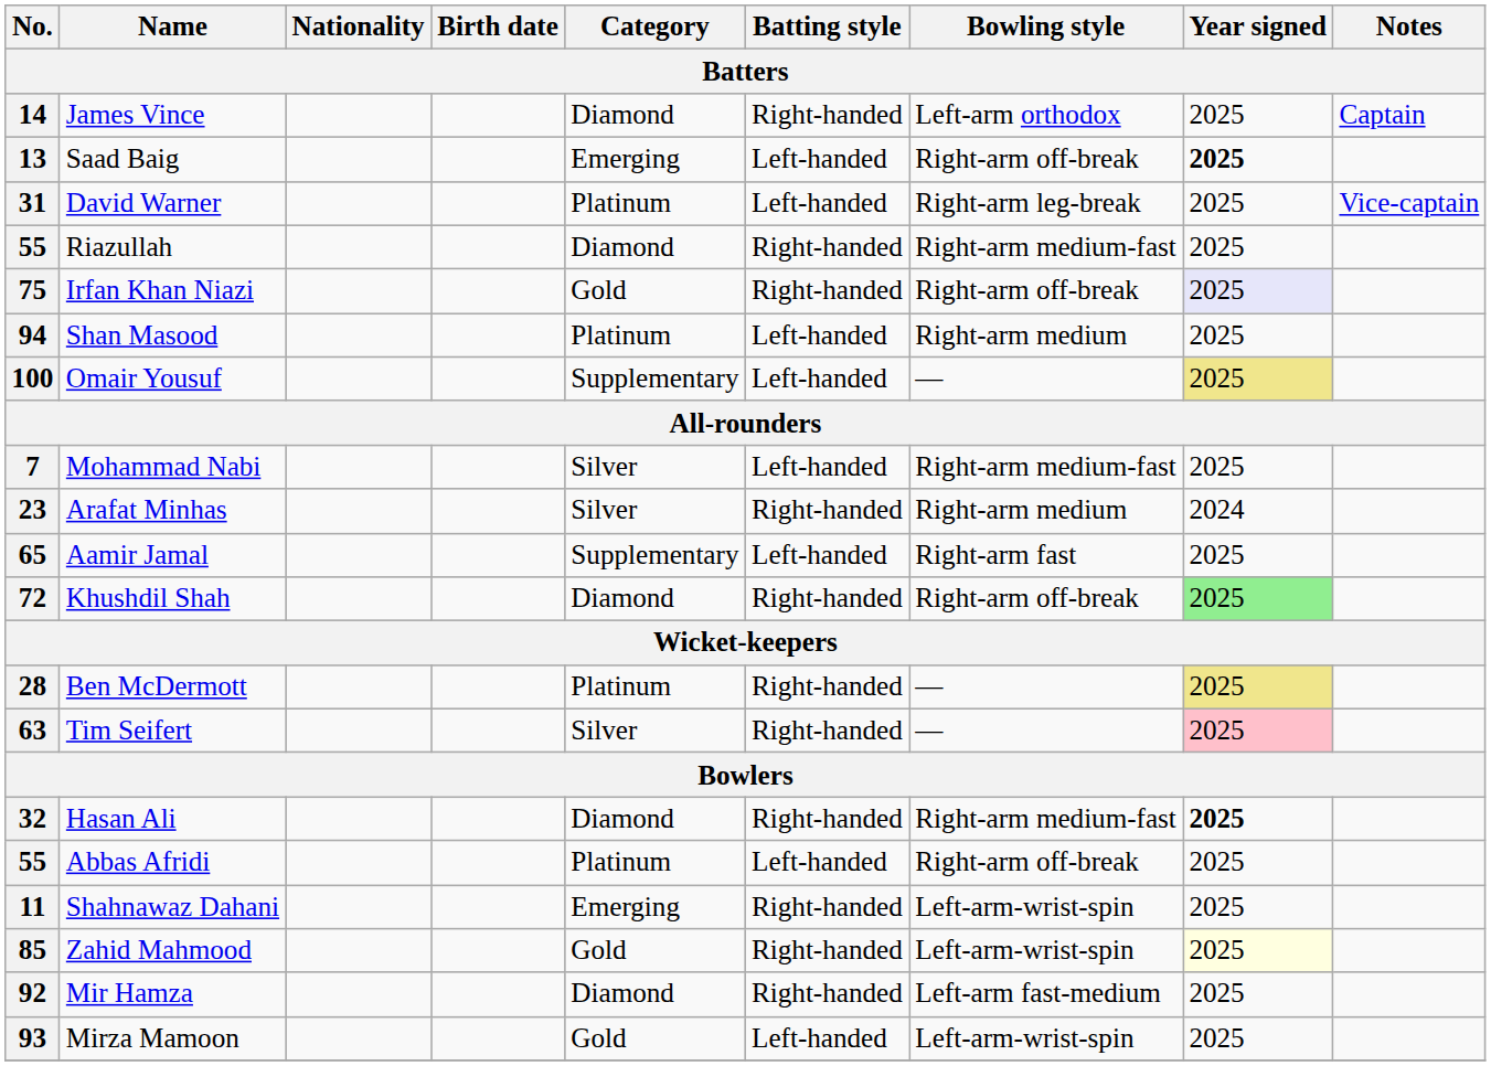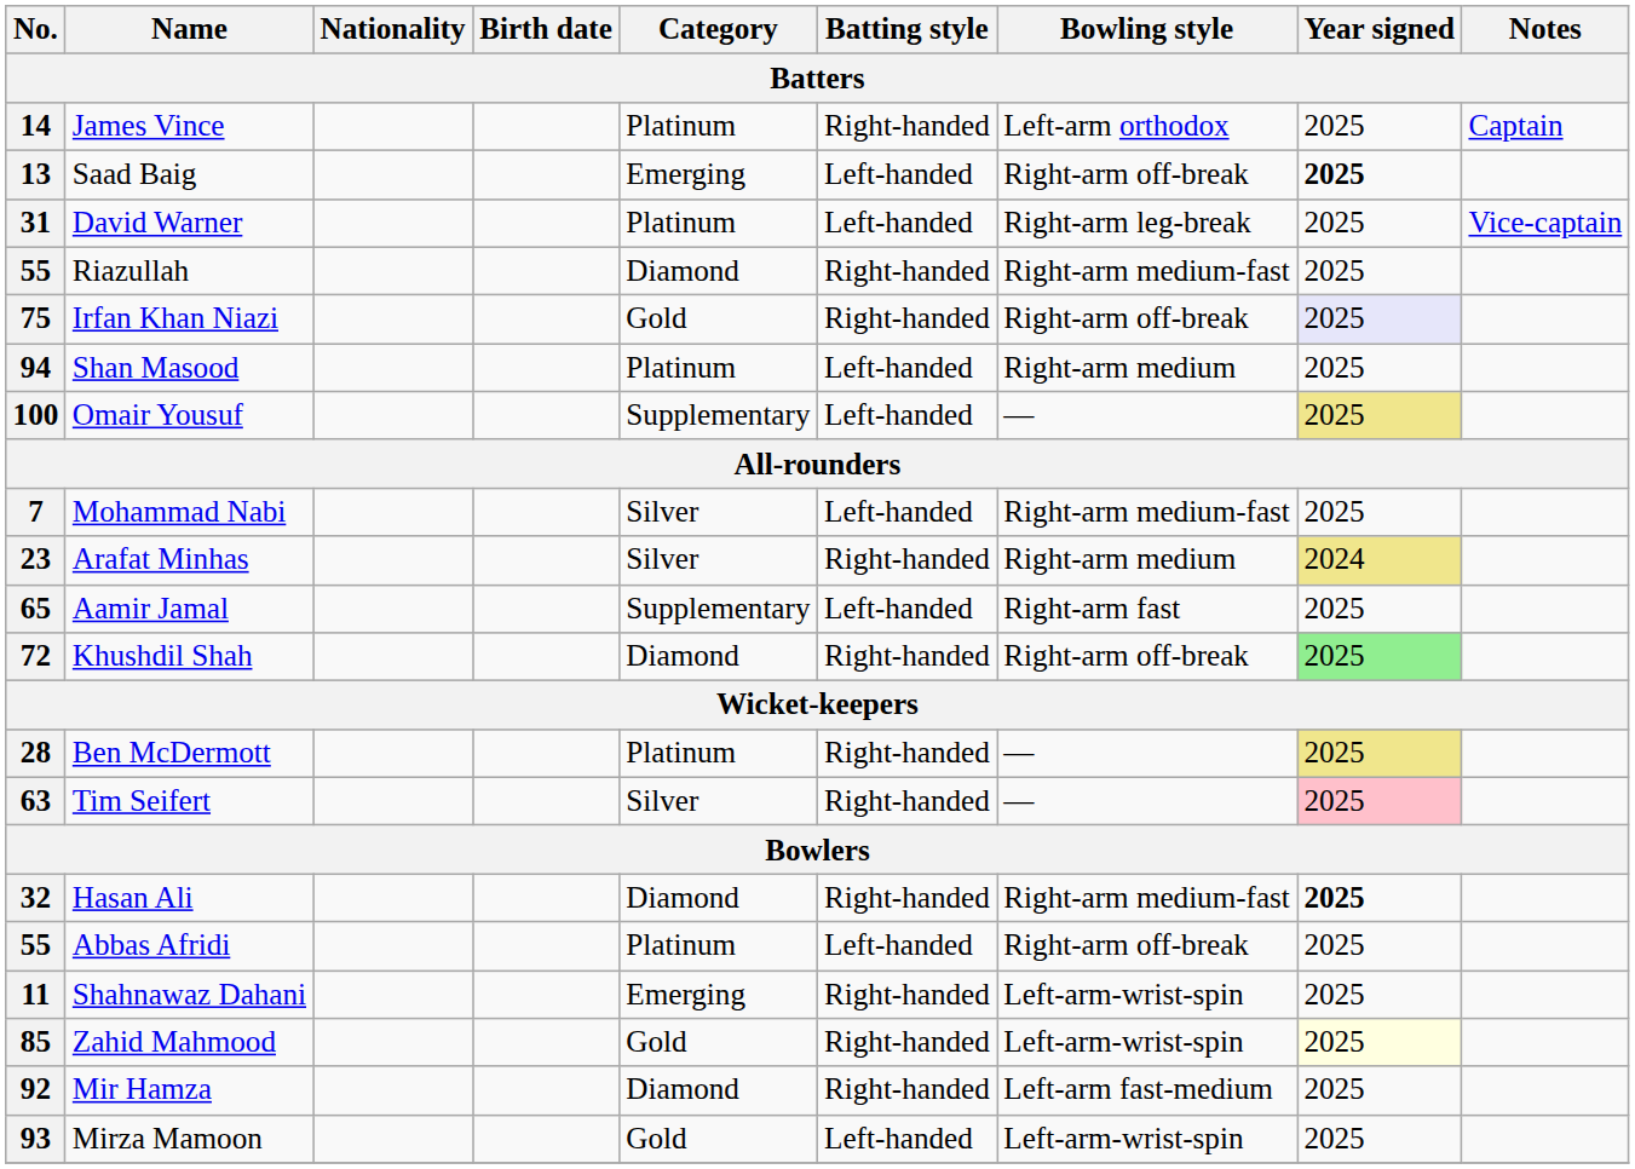 <table class="wikitable">
 <tr>
 <th>No.</th>
 <th>Name</th>
 <th>Nationality</th>
 <th>Birth date</th>
 <th>Category</th>
 <th>Batting style</th>
 <th>Bowling style</th>
 <th>Year signed</th>
 <th>Notes</th>
 </tr>
 <tr>
 <th colspan="9">Batters</th>
 </tr>
 <tr>
 <th>14</th>
 <td><a href='#'>James Vince</a></td>
 <td></td>
 <td></td>
-<td>Diamond</td>
+<td>Platinum</td>
 <td>Right-handed</td>
 <td>Left-arm <a href='#'>orthodox</a></td>
 <td>2025</td>
 <td><a href='#'>Captain</a></td>
 </tr>
 <tr>
 <th>13</th>
 <td>Saad Baig</td>
 <td></td>
 <td></td>
 <td>Emerging</td>
 <td>Left-handed</td>
 <td>Right-arm off-break</td>
 <td><strong>2025</strong></td>
 <td></td>
 </tr>
 <tr>
 <th>31</th>
 <td><a href='#'>David Warner</a></td>
 <td></td>
 <td></td>
 <td>Platinum</td>
 <td>Left-handed</td>
 <td>Right-arm leg-break</td>
 <td>2025</td>
 <td><a href='#'>Vice-captain</a></td>
 </tr>
 <tr>
 <th>55</th>
 <td>Riazullah</td>
 <td></td>
 <td></td>
 <td>Diamond</td>
 <td>Right-handed</td>
 <td>Right-arm medium-fast</td>
 <td>2025</td>
 <td></td>
 </tr>
 <tr>
 <th>75</th>
 <td><a href='#'>Irfan Khan Niazi</a></td>
 <td></td>
 <td></td>
 <td>Gold</td>
 <td>Right-handed</td>
 <td>Right-arm off-break</td>
 <td style="background: lavender;">2025</td>
 <td></td>
 </tr>
 <tr>
 <th>94</th>
 <td><a href='#'>Shan Masood</a></td>
 <td></td>
 <td></td>
 <td>Platinum</td>
 <td>Left-handed</td>
 <td>Right-arm medium</td>
 <td>2025</td>
 <td></td>
 </tr>
 <tr>
 <th>100</th>
 <td><a href='#'>Omair Yousuf</a></td>
 <td></td>
 <td></td>
 <td>Supplementary</td>
 <td>Left-handed</td>
 <td>—</td>
 <td style="background: khaki;">2025</td>
 <td></td>
 </tr>
 <tr>
 <th colspan="9">All-rounders</th>
 </tr>
 <tr>
 <th>7</th>
 <td><a href='#'>Mohammad Nabi</a></td>
 <td></td>
 <td></td>
 <td>Silver</td>
 <td>Left-handed</td>
 <td>Right-arm medium-fast</td>
 <td>2025</td>
 <td></td>
 </tr>
 <tr>
 <th>23</th>
 <td><a href='#'>Arafat Minhas</a></td>
 <td></td>
 <td></td>
 <td>Silver</td>
 <td>Right-handed</td>
 <td>Right-arm medium</td>
-<td>2024</td>
+<td style="background: khaki;">2024</td>
 <td></td>
 </tr>
 <tr>
 <th>65</th>
 <td><a href='#'>Aamir Jamal</a></td>
 <td></td>
 <td></td>
 <td>Supplementary</td>
 <td>Left-handed</td>
 <td>Right-arm fast</td>
 <td>2025</td>
 <td></td>
 </tr>
 <tr>
 <th>72</th>
 <td><a href='#'>Khushdil Shah</a></td>
 <td></td>
 <td></td>
 <td>Diamond</td>
 <td>Right-handed</td>
 <td>Right-arm off-break</td>
 <td style="background: lightgreen;">2025</td>
 <td></td>
 </tr>
 <tr>
 <th colspan="9">Wicket-keepers</th>
 </tr>
 <tr>
 <th>28</th>
 <td><a href='#'>Ben McDermott</a></td>
 <td></td>
 <td></td>
 <td>Platinum</td>
 <td>Right-handed</td>
 <td>—</td>
 <td style="background: khaki;">2025</td>
 <td></td>
 </tr>
 <tr>
 <th>63</th>
 <td><a href='#'>Tim Seifert</a></td>
 <td></td>
 <td></td>
 <td>Silver</td>
 <td>Right-handed</td>
 <td>—</td>
 <td style="background: pink;">2025</td>
 <td></td>
 </tr>
 <tr>
 <th colspan="9">Bowlers</th>
 </tr>
 <tr>
 <th>32</th>
 <td><a href='#'>Hasan Ali</a></td>
 <td></td>
 <td></td>
 <td>Diamond</td>
 <td>Right-handed</td>
 <td>Right-arm medium-fast</td>
 <td><strong>2025</strong></td>
 <td></td>
 </tr>
 <tr>
 <th>55</th>
 <td><a href='#'>Abbas Afridi</a></td>
 <td></td>
 <td></td>
 <td>Platinum</td>
 <td>Left-handed</td>
 <td>Right-arm off-break</td>
 <td>2025</td>
 <td></td>
 </tr>
 <tr>
 <th>11</th>
 <td><a href='#'>Shahnawaz Dahani</a></td>
 <td></td>
 <td></td>
 <td>Emerging</td>
 <td>Right-handed</td>
 <td>Left-arm-wrist-spin</td>
 <td>2025</td>
 <td></td>
 </tr>
 <tr>
 <th>85</th>
 <td><a href='#'>Zahid Mahmood</a></td>
 <td></td>
 <td></td>
 <td>Gold</td>
 <td>Right-handed</td>
 <td>Left-arm-wrist-spin</td>
 <td style="background: lightyellow;">2025</td>
 <td></td>
 </tr>
 <tr>
 <th>92</th>
 <td><a href='#'>Mir Hamza</a></td>
 <td></td>
 <td></td>
 <td>Diamond</td>
 <td>Right-handed</td>
 <td>Left-arm fast-medium</td>
 <td>2025</td>
 <td></td>
 </tr>
 <tr>
 <th>93</th>
 <td>Mirza Mamoon</td>
 <td></td>
 <td></td>
 <td>Gold</td>
 <td>Left-handed</td>
 <td>Left-arm-wrist-spin</td>
 <td>2025</td>
 <td></td>
 </tr>
 <tr>
 </tr>
 </table>
